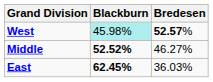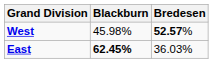 <table class="wikitable sortable">
 <tr>
 <th>Grand Division</th>
 <th>Blackburn</th>
 <th>Bredesen</th>
 </tr>
 <tr>
 <td><strong><a href='#'>West</a></strong></td>
-<td style="background: paleturquoise;">45.98%</td>
+<td>45.98%</td>
 <td><strong>52.57</strong>%</td>
-</tr>
-<tr>
-<td><strong><a href='#'>Middle</a></strong></td>
-<td><strong>52.52%</strong></td>
-<td>46.27%</td>
 </tr>
 <tr>
 <td><a href='#'><strong>East</strong></a></td>
 <td><strong>62.45%</strong></td>
 <td>36.03%</td>
 </tr>
 </table>
